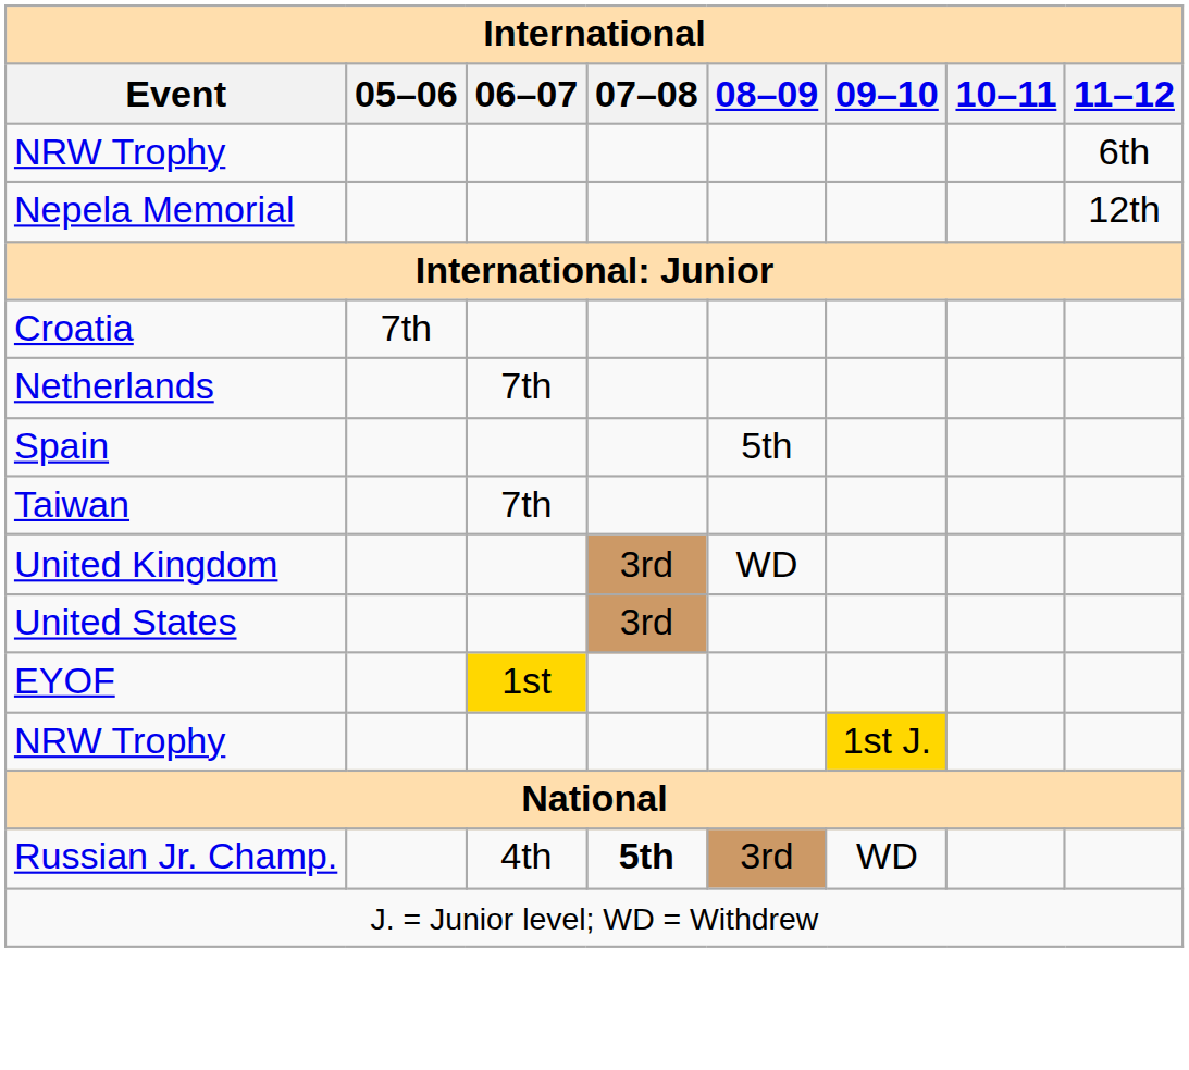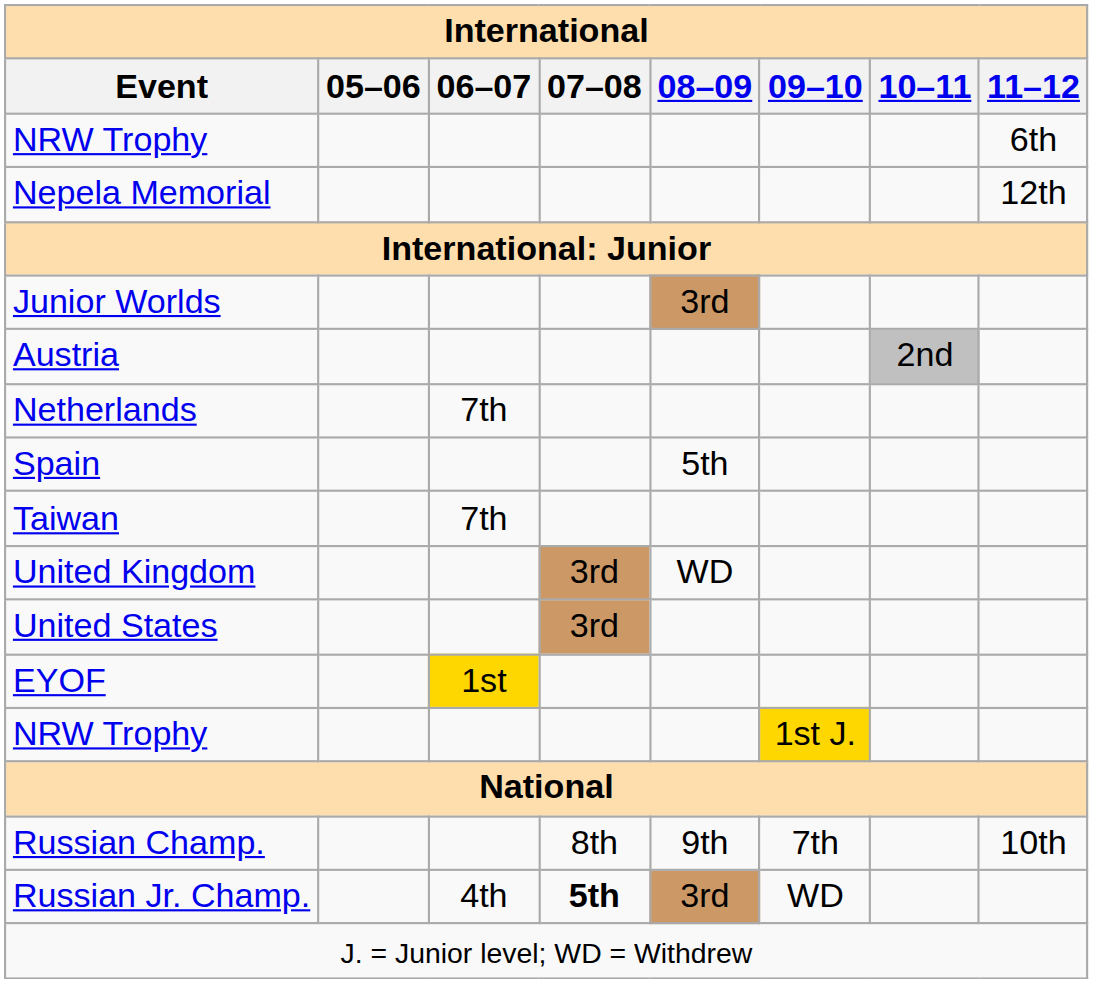 <table class="wikitable" style="text-align:center">
 <tr>
 <th style="background-color: #ffdead; " colspan=8 align=center>International</th>
 </tr>
 <tr>
 <th>Event</th>
 <th>05–06</th>
 <th>06–07</th>
 <th>07–08</th>
 <th><a href='#'>08–09</a></th>
 <th><a href='#'>09–10</a></th>
 <th><a href='#'>10–11</a></th>
 <th><a href='#'>11–12</a></th>
 </tr>
 <tr>
 <td align=left><a href='#'>NRW Trophy</a></td>
 <td></td>
 <td></td>
 <td></td>
 <td></td>
 <td></td>
 <td></td>
 <td>6th</td>
 </tr>
 <tr>
 <td align=left><a href='#'>Nepela Memorial</a></td>
 <td></td>
 <td></td>
 <td></td>
 <td></td>
 <td></td>
 <td></td>
 <td>12th</td>
 </tr>
 <tr>
 <th style="background-color: #ffdead; " colspan=8 align=center>International: Junior</th>
 </tr>
 <tr>
-<td align=left> <a href='#'>Croatia</a></td>
-<td>7th</td>
+<td align=left><a href='#'>Junior Worlds</a></td>
+<td></td>
+<td></td>
+<td></td>
+<td bgcolor=cc9966>3rd</td>
+<td></td>
+<td></td>
+<td></td>
+</tr>
+<tr>
+<td align=left> <a href='#'>Austria</a></td>
 <td></td>
 <td></td>
 <td></td>
 <td></td>
 <td></td>
+<td bgcolor=silver>2nd</td>
 <td></td>
 </tr>
 <tr>
 <td align=left> <a href='#'>Netherlands</a></td>
 <td></td>
 <td>7th</td>
 <td></td>
 <td></td>
 <td></td>
 <td></td>
 <td></td>
 </tr>
 <tr>
 <td align=left> <a href='#'>Spain</a></td>
 <td></td>
 <td></td>
 <td></td>
 <td>5th</td>
 <td></td>
 <td></td>
 <td></td>
 </tr>
 <tr>
 <td align=left> <a href='#'>Taiwan</a></td>
 <td></td>
 <td>7th</td>
 <td></td>
 <td></td>
 <td></td>
 <td></td>
 <td></td>
 </tr>
 <tr>
 <td align=left> <a href='#'>United Kingdom</a></td>
 <td></td>
 <td></td>
 <td bgcolor=cc9966>3rd</td>
 <td>WD</td>
 <td></td>
 <td></td>
 <td></td>
 </tr>
 <tr>
 <td align=left> <a href='#'>United States</a></td>
 <td></td>
 <td></td>
 <td bgcolor=cc9966>3rd</td>
 <td></td>
 <td></td>
 <td></td>
 <td></td>
 </tr>
 <tr>
 <td align=left><a href='#'>EYOF</a></td>
 <td></td>
 <td bgcolor=gold>1st</td>
 <td></td>
 <td></td>
 <td></td>
 <td></td>
 <td></td>
 </tr>
 <tr>
 <td align=left><a href='#'>NRW Trophy</a></td>
 <td></td>
 <td></td>
 <td></td>
 <td></td>
 <td bgcolor=gold>1st J.</td>
 <td></td>
 <td></td>
 </tr>
 <tr>
 <th style="background-color: #ffdead; " colspan=8 align=center>National</th>
 </tr>
 <tr>
+<td align=left><a href='#'>Russian Champ.</a></td>
+<td></td>
+<td></td>
+<td>8th</td>
+<td>9th</td>
+<td>7th</td>
+<td></td>
+<td>10th</td>
+</tr>
+<tr>
 <td align=left><a href='#'>Russian Jr. Champ.</a></td>
 <td></td>
 <td>4th</td>
 <td><strong>5th</strong></td>
 <td bgcolor=cc9966>3rd</td>
 <td>WD</td>
 <td></td>
 <td></td>
 </tr>
 <tr>
 <td colspan=8 align=center><small> J. = Junior level; WD = Withdrew </small></td>
 </tr>
 </table>
